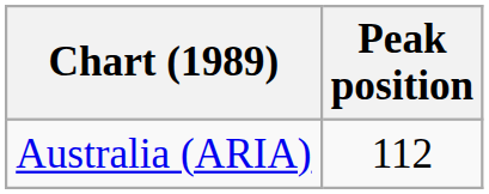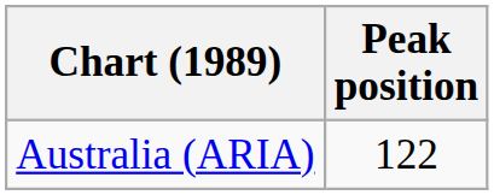 <table class="wikitable">
 <tr>
 <th>Chart (1989)</th>
 <th>Peak<br>position</th>
 </tr>
 <tr>
 <td><a href='#'>Australia (ARIA)</a></td>
-<td align="center">112</td>
+<td align="center">122</td>
 </tr>
 </table>
